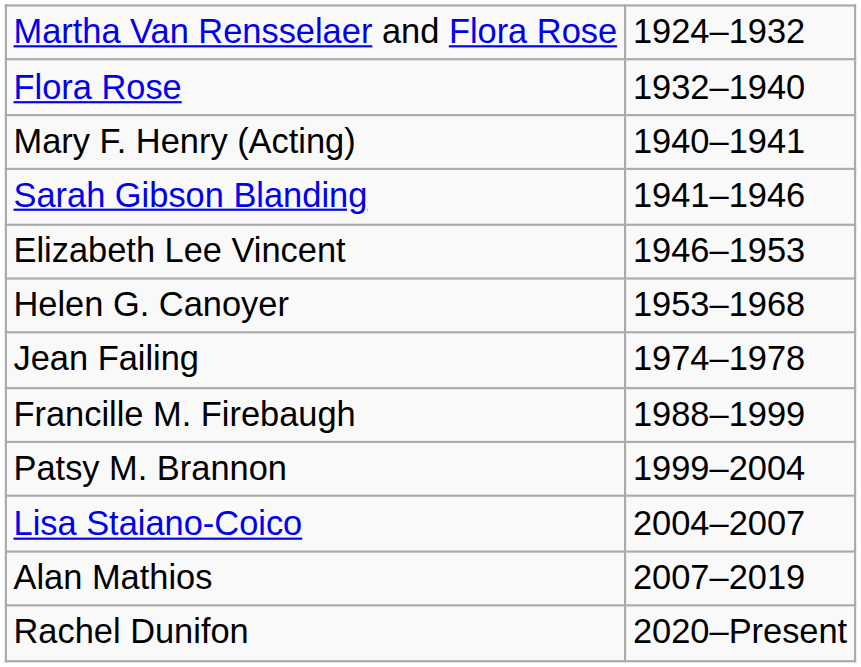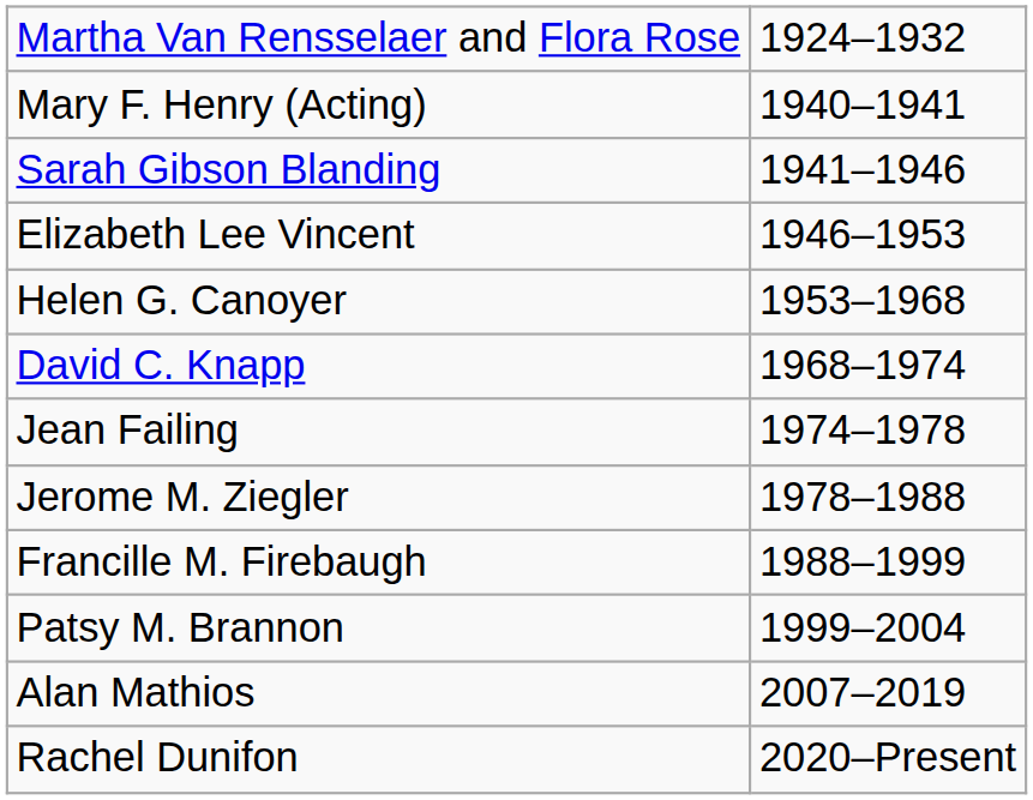 <table class="wikitable" style="float:right;">
 <tr>
 <td><a href='#'>Martha Van Rensselaer</a> and <a href='#'>Flora Rose</a></td>
 <td>1924–1932</td>
-</tr>
-<tr>
-<td><a href='#'>Flora Rose</a></td>
-<td>1932–1940</td>
 </tr>
 <tr>
 <td>Mary F. Henry (Acting)</td>
 <td>1940–1941</td>
 </tr>
 <tr>
 <td><a href='#'>Sarah Gibson Blanding</a></td>
 <td>1941–1946</td>
 </tr>
 <tr>
 <td>Elizabeth Lee Vincent</td>
 <td>1946–1953</td>
 </tr>
 <tr>
 <td>Helen G. Canoyer</td>
 <td>1953–1968</td>
 </tr>
 <tr>
+<td><a href='#'>David C. Knapp</a></td>
+<td>1968–1974</td>
+</tr>
+<tr>
 <td>Jean Failing</td>
 <td>1974–1978</td>
+</tr>
+<tr>
+<td>Jerome M. Ziegler</td>
+<td>1978–1988</td>
 </tr>
 <tr>
 <td>Francille M. Firebaugh</td>
 <td>1988–1999</td>
 </tr>
 <tr>
 <td>Patsy M. Brannon</td>
 <td>1999–2004</td>
 </tr>
 <tr>
-<td><a href='#'>Lisa Staiano-Coico</a></td>
-<td>2004–2007</td>
-</tr>
-<tr>
 <td>Alan Mathios</td>
 <td>2007–2019</td>
 </tr>
 <tr>
 <td>Rachel Dunifon</td>
 <td>2020–Present</td>
 </tr>
 </table>
